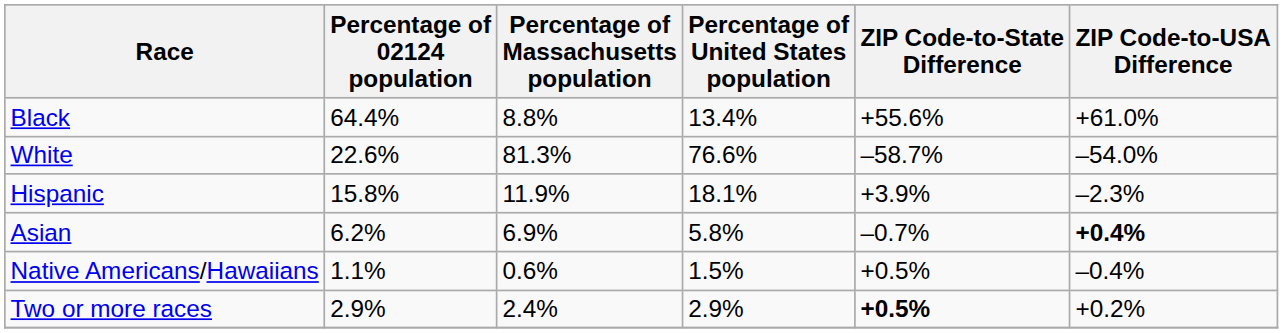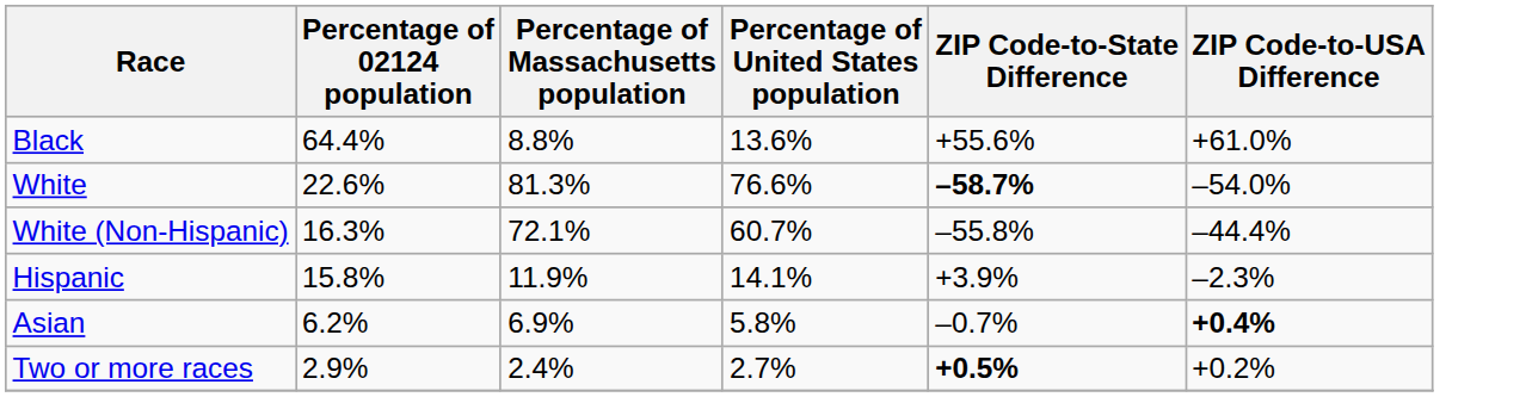 <table class="wikitable sortable collapsible" style="font-size: 90%;">
 <tr>
 <th>Race</th>
 <th>Percentage of <br>02124<br>population</th>
 <th>Percentage of<br>Massachusetts<br>population</th>
 <th>Percentage of<br>United States<br>population</th>
 <th>ZIP Code-to-State<br>Difference</th>
 <th>ZIP Code-to-USA<br>Difference</th>
 </tr>
 <tr>
 <td><a href='#'>Black</a></td>
 <td>64.4%</td>
 <td>8.8%</td>
-<td>13.4%</td>
+<td>13.6%</td>
 <td>+55.6%</td>
 <td>+61.0%</td>
 </tr>
 <tr>
 <td><a href='#'>White</a></td>
 <td>22.6%</td>
 <td>81.3%</td>
 <td>76.6%</td>
-<td>–58.7%</td>
+<td><strong>–58.7%</strong></td>
 <td>–54.0%</td>
+</tr>
+<tr>
+<td><a href='#'>White (Non-Hispanic)</a></td>
+<td>16.3%</td>
+<td>72.1%</td>
+<td>60.7%</td>
+<td>–55.8%</td>
+<td>–44.4%</td>
 </tr>
 <tr>
 <td><a href='#'>Hispanic</a></td>
 <td>15.8%</td>
 <td>11.9%</td>
-<td>18.1%</td>
+<td>14.1%</td>
 <td>+3.9%</td>
 <td>–2.3%</td>
 </tr>
 <tr>
 <td><a href='#'>Asian</a></td>
 <td>6.2%</td>
 <td>6.9%</td>
 <td>5.8%</td>
 <td>–0.7%</td>
 <td><strong>+0.4%</strong></td>
 </tr>
 <tr>
-<td><a href='#'>Native Americans</a>/<a href='#'>Hawaiians</a></td>
-<td>1.1%</td>
-<td>0.6%</td>
-<td>1.5%</td>
-<td>+0.5%</td>
-<td>–0.4%</td>
-</tr>
-<tr>
 <td><a href='#'>Two or more races</a></td>
 <td>2.9%</td>
 <td>2.4%</td>
-<td>2.9%</td>
+<td>2.7%</td>
 <td><strong>+0.5%</strong></td>
 <td>+0.2%</td>
 </tr>
 <tr>
 </tr>
 </table>
